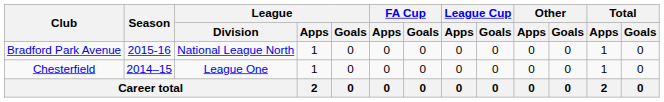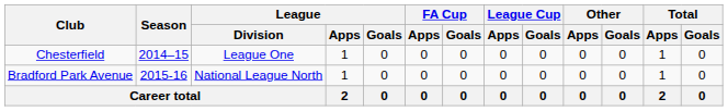 <table class="wikitable" style="text-align: center;">
 <tr>
 <th rowspan="2">Club</th>
 <th rowspan="2">Season</th>
 <th colspan="3">League</th>
 <th colspan="2"><a href='#'>FA Cup</a></th>
 <th colspan="2"><a href='#'>League Cup</a></th>
 <th colspan="2">Other</th>
 <th colspan="2">Total</th>
 </tr>
 <tr>
 <th>Division</th>
 <th>Apps</th>
 <th>Goals</th>
 <th>Apps</th>
 <th>Goals</th>
 <th>Apps</th>
 <th>Goals</th>
 <th>Apps</th>
 <th>Goals</th>
 <th>Apps</th>
 <th>Goals</th>
 </tr>
 <tr>
-<td rowspan="1"><a href='#'>Bradford Park Avenue</a></td>
-<td><a href='#'>2015-16</a></td>
-<td><a href='#'>National League North</a></td>
+<td rowspan="1"><a href='#'>Chesterfield</a></td>
+<td><a href='#'>2014–15</a></td>
+<td><a href='#'>League One</a></td>
 <td>1</td>
 <td>0</td>
 <td>0</td>
 <td>0</td>
 <td>0</td>
 <td>0</td>
 <td>0</td>
 <td>0</td>
 <td>1</td>
 <td>0</td>
 </tr>
 <tr>
-<td rowspan="1"><a href='#'>Chesterfield</a></td>
-<td><a href='#'>2014–15</a></td>
-<td><a href='#'>League One</a></td>
+<td rowspan="1"><a href='#'>Bradford Park Avenue</a></td>
+<td><a href='#'>2015-16</a></td>
+<td><a href='#'>National League North</a></td>
 <td>1</td>
 <td>0</td>
 <td>0</td>
 <td>0</td>
 <td>0</td>
 <td>0</td>
 <td>0</td>
 <td>0</td>
 <td>1</td>
 <td>0</td>
 </tr>
 <tr>
 <th colspan="3">Career total</th>
 <th>2</th>
 <th>0</th>
 <th>0</th>
 <th>0</th>
 <th>0</th>
 <th>0</th>
 <th>0</th>
 <th>0</th>
 <th>2</th>
 <th>0</th>
 </tr>
 </table>
